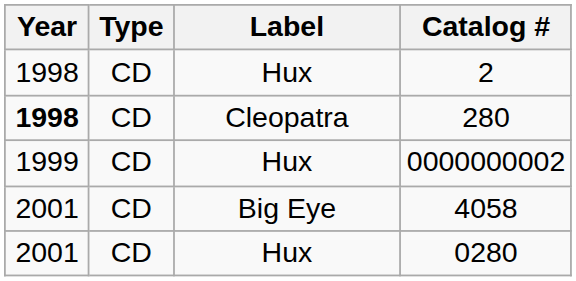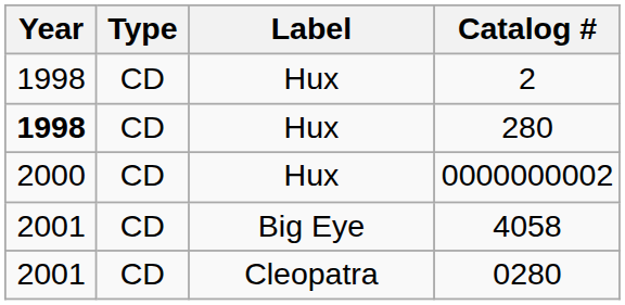 <table class="wikitable" border="1">
 <tr>
 <th width=40>Year</th>
 <th width=40>Type</th>
 <th width=120>Label</th>
 <th width=80>Catalog #</th>
 </tr>
 <tr>
 <td align="center">1998</td>
 <td align="center">CD</td>
 <td align="center">Hux</td>
 <td align="center">2</td>
 </tr>
 <tr>
 <td align="center"><strong>1998</strong></td>
 <td align="center">CD</td>
-<td align="center">Cleopatra</td>
+<td align="center">Hux</td>
 <td align="center">280</td>
 </tr>
 <tr>
-<td align="center">1999</td>
+<td align="center">2000</td>
 <td align="center">CD</td>
 <td align="center">Hux</td>
 <td align="center">0000000002</td>
 </tr>
 <tr>
 <td align="center">2001</td>
 <td align="center">CD</td>
 <td align="center">Big Eye</td>
 <td align="center">4058</td>
 </tr>
 <tr>
 <td align="center">2001</td>
 <td align="center">CD</td>
-<td align="center">Hux</td>
+<td align="center">Cleopatra</td>
 <td align="center">0280</td>
 </tr>
 </table>
